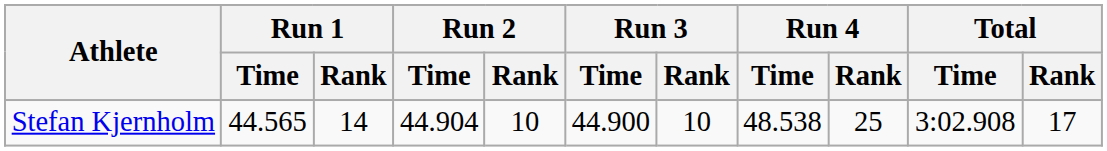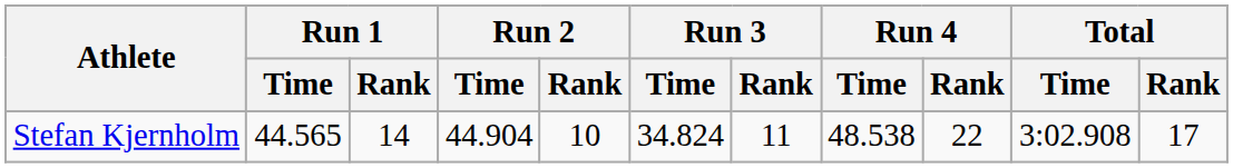 <table class="wikitable" border="1" style="font-size:90%">
 <tr>
 <th rowspan="2">Athlete</th>
 <th colspan="2">Run 1</th>
 <th colspan="2">Run 2</th>
 <th colspan="2">Run 3</th>
 <th colspan="2">Run 4</th>
 <th colspan="2">Total</th>
 </tr>
 <tr>
 <th>Time</th>
 <th>Rank</th>
 <th>Time</th>
 <th>Rank</th>
 <th>Time</th>
 <th>Rank</th>
 <th>Time</th>
 <th>Rank</th>
 <th>Time</th>
 <th>Rank</th>
 </tr>
 <tr>
 <td><a href='#'>Stefan Kjernholm</a></td>
 <td align="center">44.565</td>
 <td align="center">14</td>
 <td align="center">44.904</td>
 <td align="center">10</td>
-<td align="center">44.900</td>
-<td align="center">10</td>
+<td align="center">34.824</td>
+<td align="center">11</td>
 <td align="center">48.538</td>
-<td align="center">25</td>
+<td align="center">22</td>
 <td align="center">3:02.908</td>
 <td align="center">17</td>
 </tr>
 </table>
